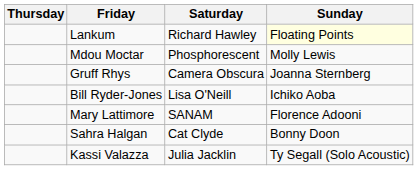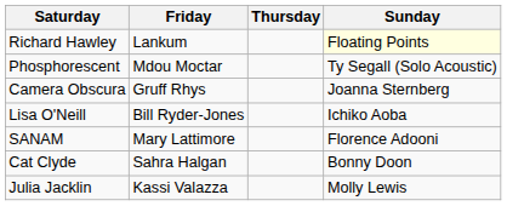 <table class="wikitable">
 <tr>
+<th>Saturday</th>
+<th>Friday</th>
 <th>Thursday</th>
-<th>Friday</th>
-<th>Saturday</th>
 <th>Sunday</th>
 </tr>
 <tr>
+<td>Richard Hawley</td>
+<td>Lankum</td>
 <td></td>
-<td>Lankum</td>
-<td>Richard Hawley</td>
 <td style="background: lightyellow;">Floating Points</td>
 </tr>
 <tr>
+<td>Phosphorescent</td>
+<td>Mdou Moctar</td>
 <td></td>
-<td>Mdou Moctar</td>
-<td>Phosphorescent</td>
-<td>Molly Lewis</td>
+<td>Ty Segall (Solo Acoustic)</td>
 </tr>
 <tr>
+<td>Camera Obscura</td>
+<td>Gruff Rhys</td>
 <td></td>
-<td>Gruff Rhys</td>
-<td>Camera Obscura</td>
 <td>Joanna Sternberg</td>
 </tr>
 <tr>
+<td>Lisa O'Neill</td>
+<td>Bill Ryder-Jones</td>
 <td></td>
-<td>Bill Ryder-Jones</td>
-<td>Lisa O'Neill</td>
 <td>Ichiko Aoba</td>
 </tr>
 <tr>
+<td>SANAM</td>
+<td>Mary Lattimore</td>
 <td></td>
-<td>Mary Lattimore</td>
-<td>SANAM</td>
 <td>Florence Adooni</td>
 </tr>
 <tr>
+<td>Cat Clyde</td>
+<td>Sahra Halgan</td>
 <td></td>
-<td>Sahra Halgan</td>
-<td>Cat Clyde</td>
 <td>Bonny Doon</td>
 </tr>
 <tr>
+<td>Julia Jacklin</td>
+<td>Kassi Valazza</td>
 <td></td>
-<td>Kassi Valazza</td>
-<td>Julia Jacklin</td>
-<td>Ty Segall (Solo Acoustic)</td>
+<td>Molly Lewis</td>
 </tr>
 </table>
